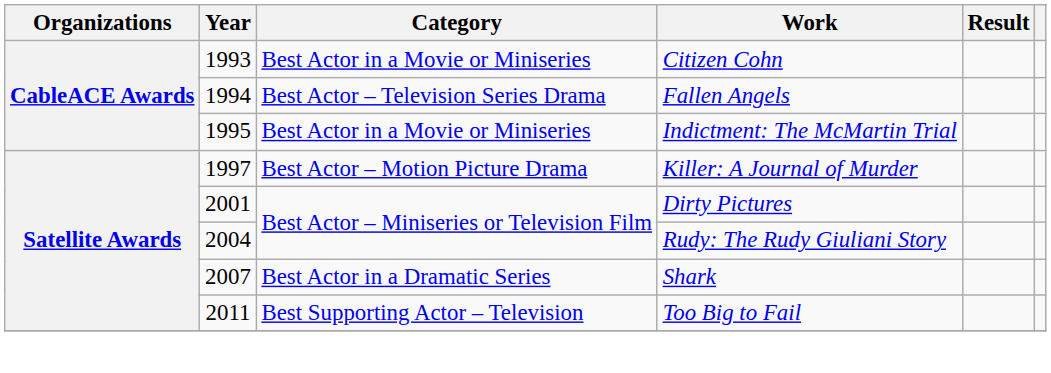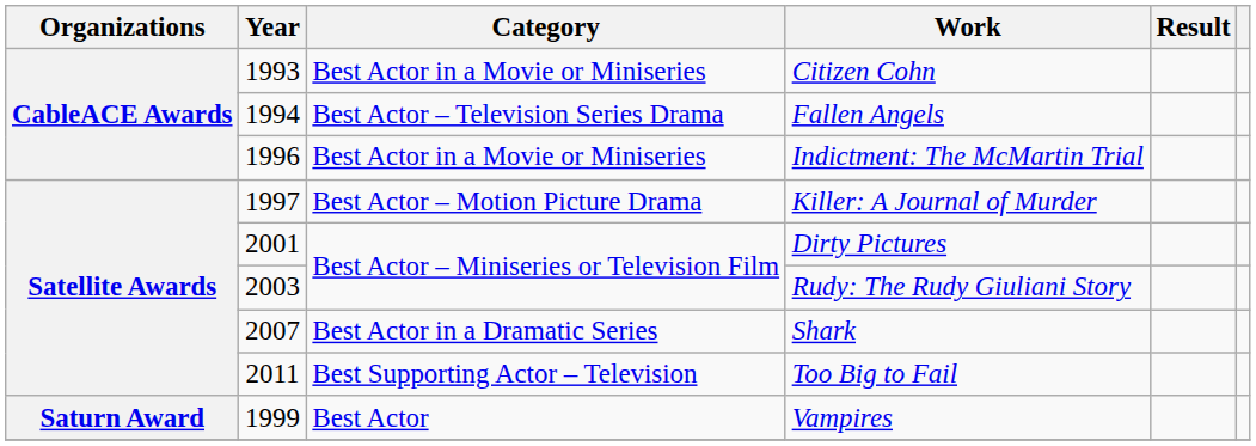 <table class= "wikitable plainrowheaders sortable">
 <tr>
 <th scope="col">Organizations</th>
 <th scope="col">Year</th>
 <th scope="col">Category</th>
 <th scope="col">Work</th>
 <th scope="col">Result</th>
 <th scope="col" class="unsortable"></th>
 </tr>
 <tr>
 <th scope="row" rowspan="3"><a href='#'>CableACE Awards</a></th>
 <td style="text-align:center;">1993</td>
 <td><a href='#'>Best Actor in a Movie or Miniseries</a></td>
 <td><em><a href='#'>Citizen Cohn</a></em></td>
 <td></td>
 <td></td>
 </tr>
 <tr>
 <td style="text-align:center;">1994</td>
 <td><a href='#'>Best Actor – Television Series Drama</a></td>
 <td><em><a href='#'>Fallen Angels</a></em></td>
 <td></td>
 <td></td>
 </tr>
 <tr>
-<td style="text-align:center;">1995</td>
+<td style="text-align:center;">1996</td>
 <td><a href='#'>Best Actor in a Movie or Miniseries</a></td>
 <td><em><a href='#'>Indictment: The McMartin Trial</a></em></td>
 <td></td>
 <td></td>
 </tr>
 <tr>
 <th scope="row" rowspan="5"><a href='#'>Satellite Awards</a></th>
 <td style="text-align:center;">1997</td>
 <td><a href='#'>Best Actor – Motion Picture Drama</a></td>
 <td><em><a href='#'>Killer: A Journal of Murder</a></em></td>
 <td></td>
 <td></td>
 </tr>
 <tr>
 <td style="text-align:center;">2001</td>
 <td rowspan="2"><a href='#'>Best Actor – Miniseries or Television Film</a></td>
 <td><em><a href='#'>Dirty Pictures</a></em></td>
 <td></td>
 <td></td>
 </tr>
 <tr>
-<td style="text-align:center;">2004</td>
+<td style="text-align:center;">2003</td>
 <td><em><a href='#'>Rudy: The Rudy Giuliani Story</a></em></td>
 <td></td>
 <td></td>
 </tr>
 <tr>
 <td style="text-align:center;">2007</td>
 <td><a href='#'>Best Actor in a Dramatic Series</a></td>
 <td><em><a href='#'>Shark</a></em></td>
 <td></td>
 <td></td>
 </tr>
 <tr>
 <td style="text-align:center;">2011</td>
 <td><a href='#'>Best Supporting Actor – Television</a></td>
 <td><em><a href='#'>Too Big to Fail</a></em></td>
 <td></td>
 <td></td>
 </tr>
 <tr>
+<th scope="row" rowspan="1"><a href='#'>Saturn Award</a></th>
+<td style="text-align:center;">1999</td>
+<td><a href='#'>Best Actor</a></td>
+<td><em><a href='#'>Vampires</a></em></td>
+<td></td>
+<td></td>
+</tr>
+<tr>
 </tr>
 </table>
